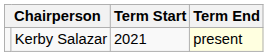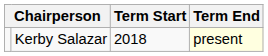 <table class="wikitable collapsible sortable">
 <tr>
 <th colspan="2">Chairperson</th>
 <th>Term Start</th>
 <th>Term End</th>
 </tr>
 <tr>
 <td></td>
 <td>Kerby Salazar</td>
-<td>2021</td>
+<td>2018</td>
 <td style="background: lightyellow;">present</td>
 </tr>
 </table>
